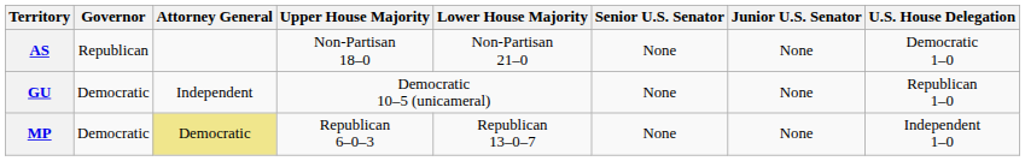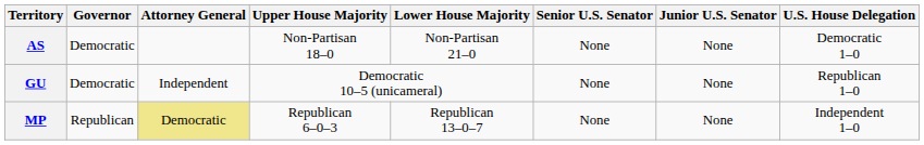 <table class="wikitable">
 <tr align=center>
 <th>Territory</th>
 <th>Governor</th>
 <th>Attorney General</th>
 <th>Upper House Majority</th>
 <th>Lower House Majority</th>
 <th>Senior U.S. Senator</th>
 <th>Junior U.S. Senator</th>
 <th>U.S. House Delegation</th>
 </tr>
 <tr align=center>
 <th nowrap><a href='#'>AS</a></th>
-<td>Republican</td>
+<td>Democratic</td>
 <td></td>
 <td>Non-Partisan<br>18–0</td>
 <td>Non-Partisan<br>21–0</td>
 <td None>None</td>
 <td None>None</td>
 <td>Democratic<br>1–0</td>
 </tr>
 <tr align=center>
 <th nowrap><a href='#'>GU</a></th>
 <td>Democratic</td>
 <td>Independent</td>
 <td colspan="2">Democratic<br>10–5 (unicameral)</td>
 <td>None</td>
 <td>None</td>
 <td>Republican<br>1–0</td>
 </tr>
 <tr align=center>
 <th nowrap><a href='#'>MP</a></th>
-<td>Democratic</td>
+<td>Republican</td>
 <td style="background: khaki;">Democratic</td>
 <td>Republican<br>6–0–3</td>
 <td>Republican<br>13–0–7</td>
 <td>None</td>
 <td>None</td>
 <td>Independent<br>1–0</td>
 </tr>
 </table>
